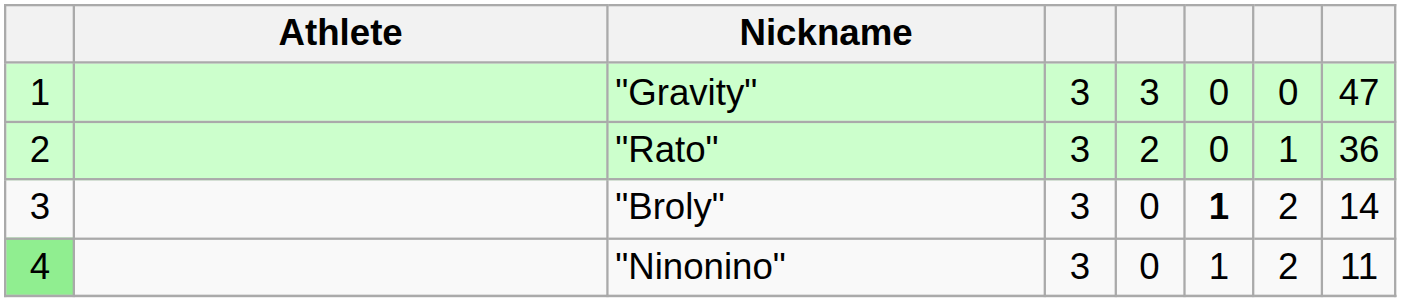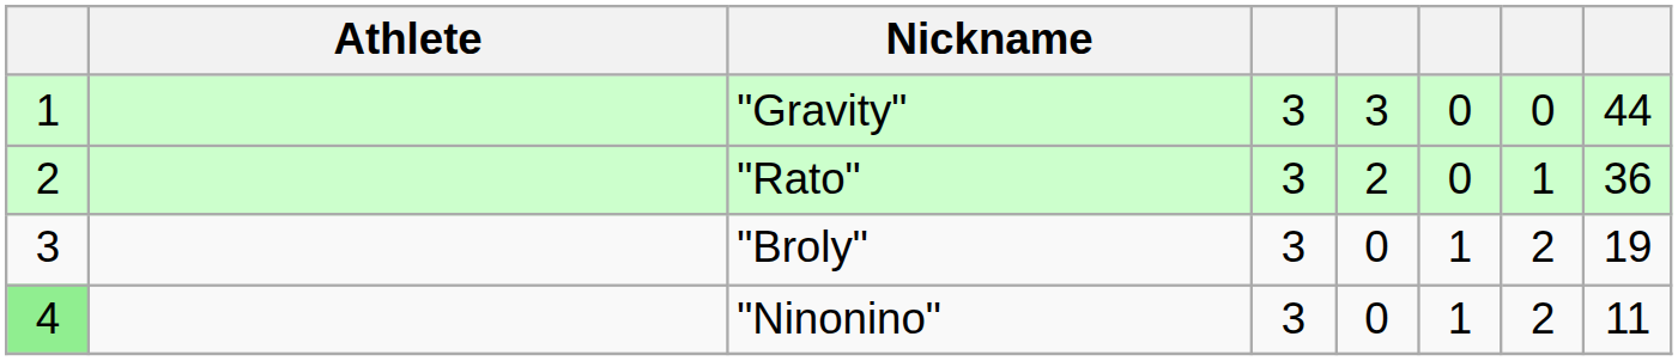 <table class="wikitable" style="text-align: center; font-size:100% ">
 <tr>
 <th width=25></th>
 <th width=250>Athlete</th>
 <th width=200>Nickname</th>
 <th width=25></th>
 <th width=25></th>
 <th width=25></th>
 <th width=25></th>
 <th width=25></th>
 </tr>
 <tr bgcolor="ccffcc">
 <td>1</td>
 <td align=left></td>
 <td align=left>"Gravity"</td>
 <td>3</td>
 <td>3</td>
 <td>0</td>
 <td>0</td>
-<td>47</td>
+<td>44</td>
 </tr>
 <tr bgcolor="ccffcc">
 <td>2</td>
 <td align=left></td>
 <td align=left>"Rato"</td>
 <td>3</td>
 <td>2</td>
 <td>0</td>
 <td>1</td>
 <td>36</td>
 </tr>
 <tr>
 <td>3</td>
 <td align=left></td>
 <td align=left>"Broly"</td>
 <td>3</td>
 <td>0</td>
-<td><strong>1</strong></td>
+<td>1</td>
 <td>2</td>
-<td>14</td>
+<td>19</td>
 </tr>
 <tr>
 <td style="background: lightgreen;">4</td>
 <td align=left></td>
 <td align=left>"Ninonino"</td>
 <td>3</td>
 <td>0</td>
 <td>1</td>
 <td>2</td>
 <td>11</td>
 </tr>
 <tr>
 </tr>
 </table>
